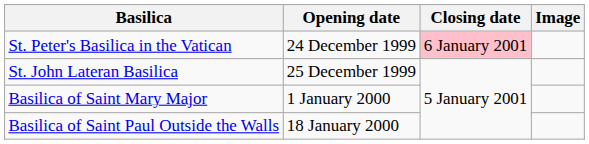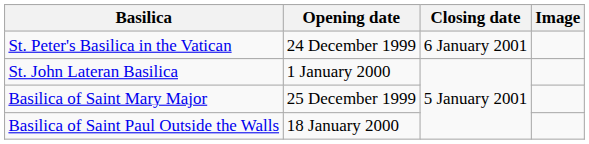 <table class="wikitable">
 <tr>
 <th>Basilica</th>
 <th>Opening date</th>
 <th>Closing date</th>
 <th>Image</th>
 </tr>
 <tr>
 <td><a href='#'>St. Peter's Basilica in the Vatican</a></td>
 <td>24 December 1999</td>
-<td style="background: pink;">6 January 2001</td>
+<td>6 January 2001</td>
 <td></td>
 </tr>
 <tr>
 <td><a href='#'>St. John Lateran Basilica</a></td>
-<td>25 December 1999</td>
+<td>1 January 2000</td>
 <td rowspan="3">5 January 2001</td>
 <td></td>
 </tr>
 <tr>
 <td><a href='#'>Basilica of Saint Mary Major</a></td>
-<td>1 January 2000</td>
+<td>25 December 1999</td>
 <td></td>
 </tr>
 <tr>
 <td><a href='#'>Basilica of Saint Paul Outside the Walls</a></td>
 <td>18 January 2000</td>
 <td></td>
 </tr>
 </table>
